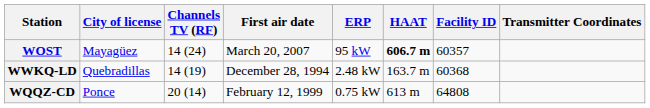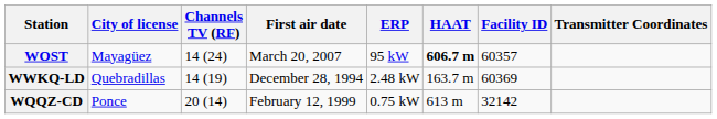 <table class="wikitable">
 <tr>
 <th>Station</th>
 <th><a href='#'>City of license</a></th>
 <th><a href='#'>Channels</a><br><a href='#'>TV</a> (<a href='#'>RF</a>)</th>
 <th>First air date</th>
 <th><a href='#'>ERP</a></th>
 <th><a href='#'>HAAT</a></th>
 <th><a href='#'>Facility ID</a></th>
 <th>Transmitter Coordinates</th>
 </tr>
 <tr style="vertical-align: top; text-align: left;">
 <th><a href='#'>WOST</a></th>
 <td><a href='#'>Mayagüez</a></td>
 <td>14 (24)</td>
 <td>March 20, 2007</td>
 <td>95 <a href='#'>kW</a></td>
 <td><strong>606.7 m</strong></td>
 <td>60357</td>
 <td></td>
 </tr>
 <tr style="vertical-align: top; text-align: left;">
 <th>WWKQ-LD</th>
 <td><a href='#'>Quebradillas</a></td>
 <td>14 (19)</td>
 <td>December 28, 1994</td>
 <td>2.48 kW</td>
 <td>163.7 m</td>
-<td>60368</td>
+<td>60369</td>
 <td></td>
 </tr>
 <tr style="vertical-align: top; text-align: left;">
 <th>WQQZ-CD</th>
 <td><a href='#'>Ponce</a></td>
 <td>20 (14)</td>
 <td>February 12, 1999</td>
 <td>0.75 kW</td>
 <td>613 m</td>
-<td>64808</td>
+<td>32142</td>
 <td></td>
 </tr>
 </table>
